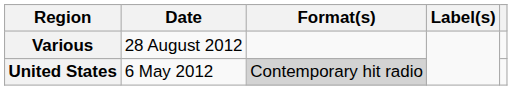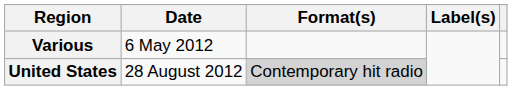 <table class="wikitable plainrowheaders">
 <tr>
 <th scope="col">Region</th>
 <th scope="col">Date</th>
 <th scope="col">Format(s)</th>
 <th scope="col">Label(s)</th>
 <th scope="col"></th>
 </tr>
 <tr>
 <th scope="row">Various</th>
-<td>28 August 2012</td>
+<td>6 May 2012</td>
 <td></td>
 <td rowspan="2"></td>
 <td></td>
 </tr>
 <tr>
 <th scope="row">United States</th>
-<td>6 May 2012</td>
+<td>28 August 2012</td>
 <td style="background: lightgrey;">Contemporary hit radio</td>
 <td></td>
 </tr>
 </table>
